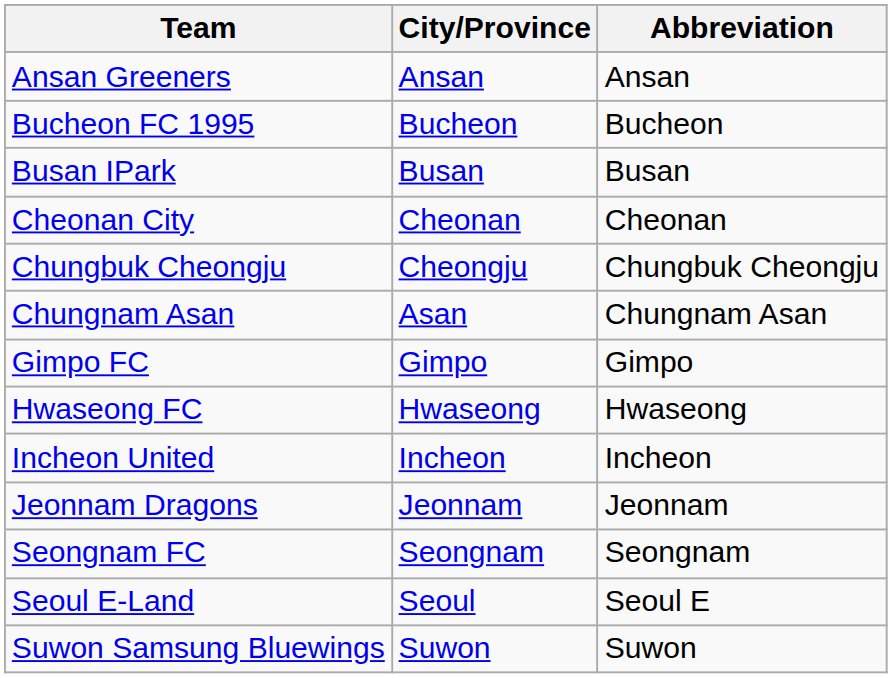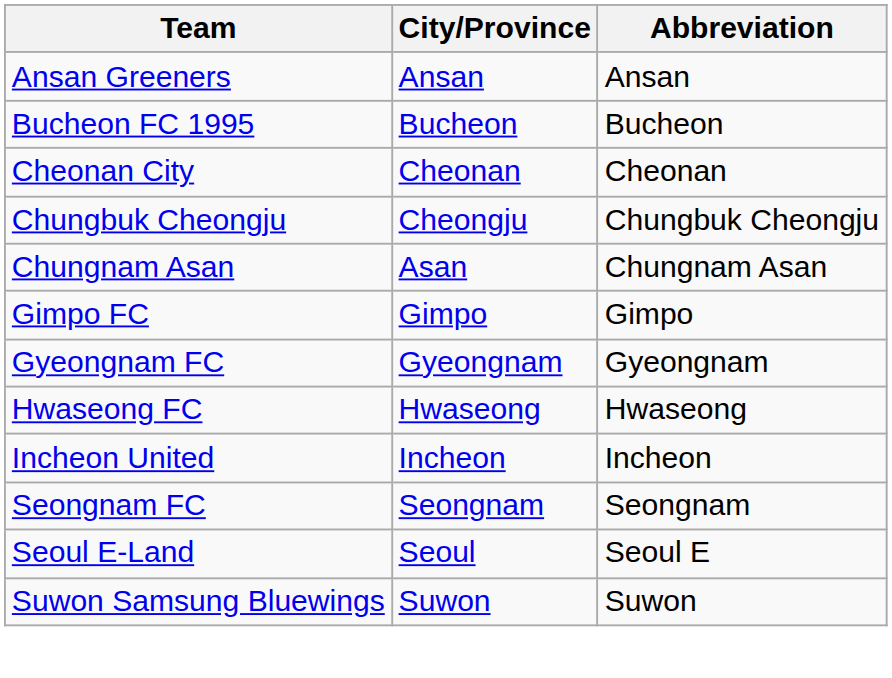 <table class="wikitable">
 <tr>
 <th>Team</th>
 <th>City/Province</th>
 <th>Abbreviation</th>
 </tr>
 <tr>
 <td><a href='#'>Ansan Greeners</a></td>
 <td><a href='#'>Ansan</a></td>
 <td>Ansan</td>
 </tr>
 <tr>
 <td><a href='#'>Bucheon FC 1995</a></td>
 <td><a href='#'>Bucheon</a></td>
 <td>Bucheon</td>
-</tr>
-<tr>
-<td><a href='#'>Busan IPark</a></td>
-<td><a href='#'>Busan</a></td>
-<td>Busan</td>
 </tr>
 <tr>
 <td><a href='#'>Cheonan City</a></td>
 <td><a href='#'>Cheonan</a></td>
 <td>Cheonan</td>
 </tr>
 <tr>
 <td><a href='#'>Chungbuk Cheongju</a></td>
 <td><a href='#'>Cheongju</a></td>
 <td>Chungbuk Cheongju</td>
 </tr>
 <tr>
 <td><a href='#'>Chungnam Asan</a></td>
 <td><a href='#'>Asan</a></td>
 <td>Chungnam Asan</td>
 </tr>
 <tr>
 <td><a href='#'>Gimpo FC</a></td>
 <td><a href='#'>Gimpo</a></td>
 <td>Gimpo</td>
 </tr>
 <tr>
+<td><a href='#'>Gyeongnam FC</a></td>
+<td><a href='#'>Gyeongnam</a></td>
+<td>Gyeongnam</td>
+</tr>
+<tr>
 <td><a href='#'>Hwaseong FC</a></td>
 <td><a href='#'>Hwaseong</a></td>
 <td>Hwaseong</td>
 </tr>
 <tr>
 <td><a href='#'>Incheon United</a></td>
 <td><a href='#'>Incheon</a></td>
 <td>Incheon</td>
-</tr>
-<tr>
-<td><a href='#'>Jeonnam Dragons</a></td>
-<td><a href='#'>Jeonnam</a></td>
-<td>Jeonnam</td>
 </tr>
 <tr>
 <td><a href='#'>Seongnam FC</a></td>
 <td><a href='#'>Seongnam</a></td>
 <td>Seongnam</td>
 </tr>
 <tr>
 <td><a href='#'>Seoul E-Land</a></td>
 <td><a href='#'>Seoul</a></td>
 <td>Seoul E</td>
 </tr>
 <tr>
 <td><a href='#'>Suwon Samsung Bluewings</a></td>
 <td><a href='#'>Suwon</a></td>
 <td>Suwon</td>
 </tr>
 </table>
